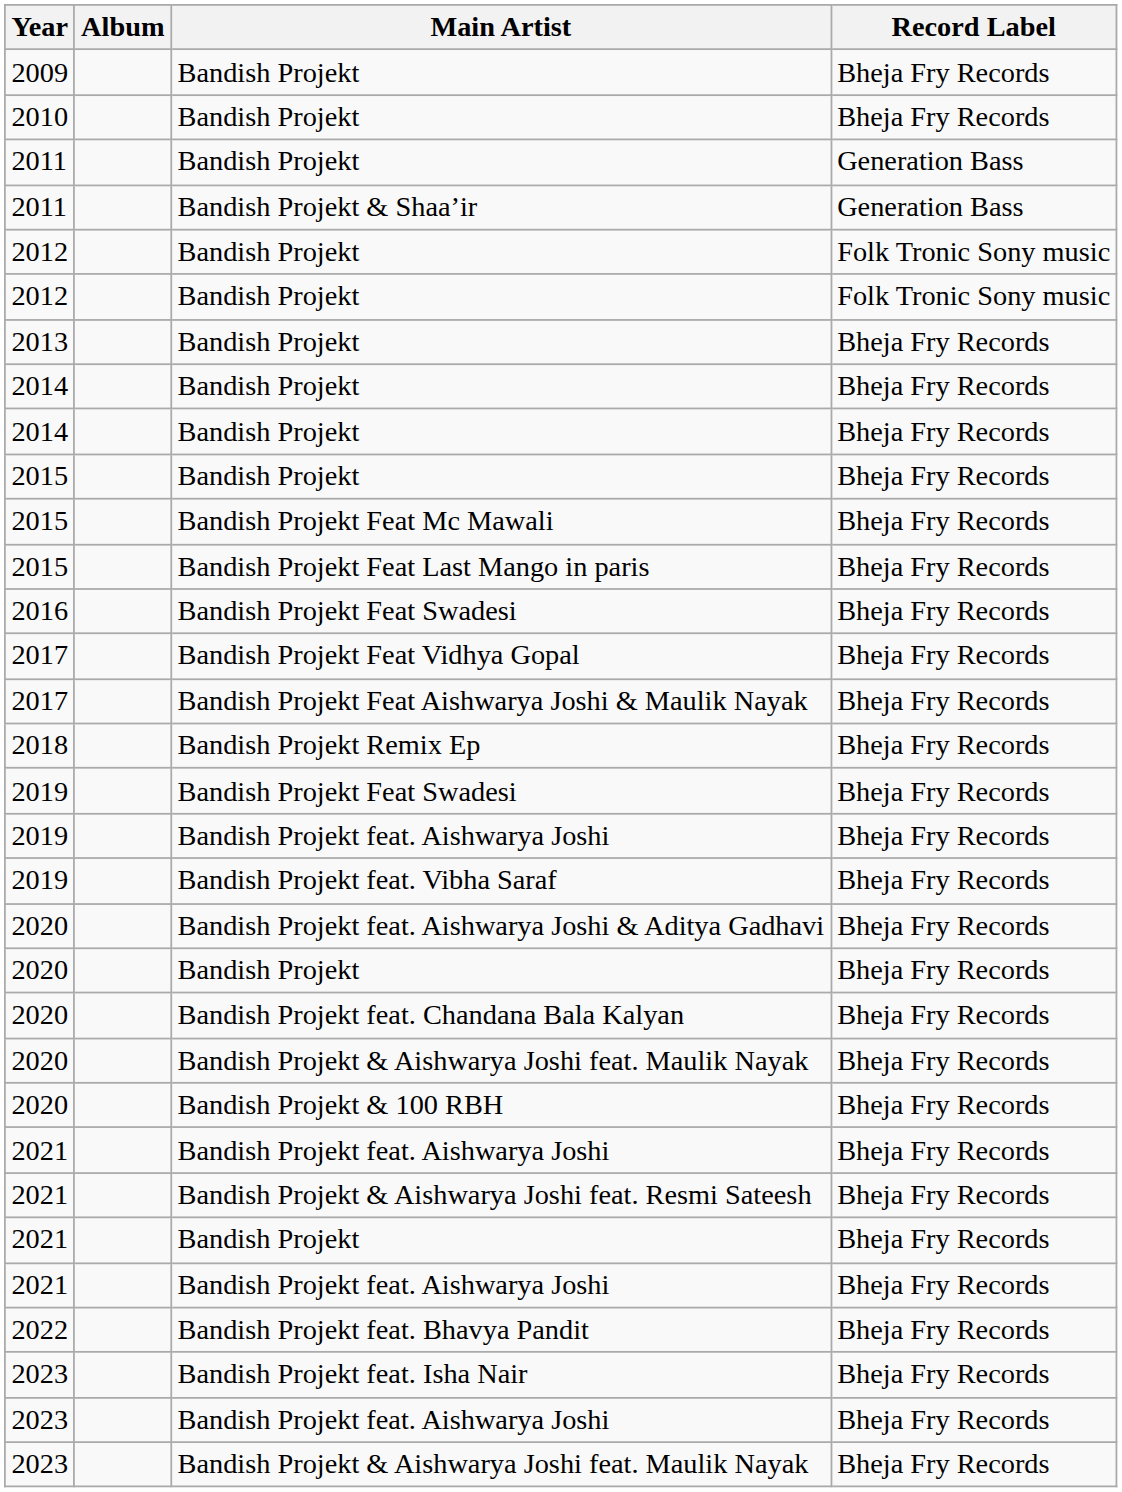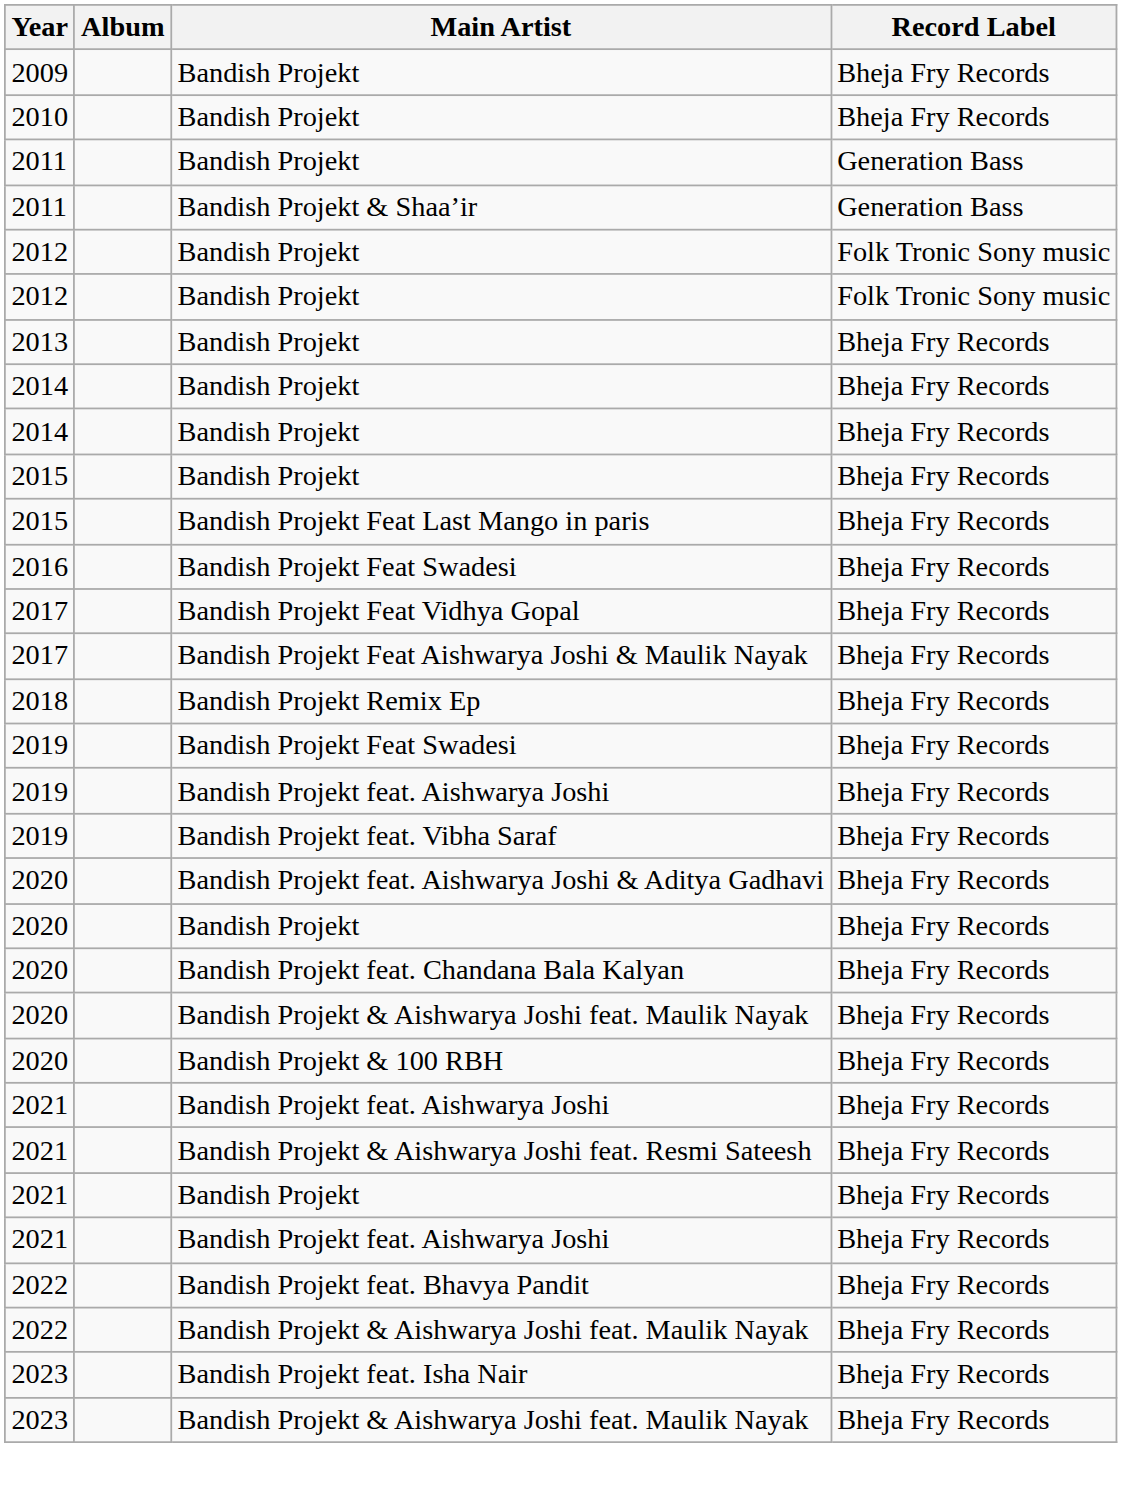 <table class="wikitable">
 <tr>
 <th>Year</th>
 <th>Album</th>
 <th>Main Artist</th>
 <th>Record Label</th>
 </tr>
 <tr>
 <td>2009</td>
 <td></td>
 <td>Bandish Projekt</td>
 <td>Bheja Fry Records</td>
 </tr>
 <tr>
 <td>2010</td>
 <td></td>
 <td>Bandish Projekt</td>
 <td>Bheja Fry Records</td>
 </tr>
 <tr>
 <td>2011</td>
 <td></td>
 <td>Bandish Projekt</td>
 <td>Generation Bass</td>
 </tr>
 <tr>
 <td>2011</td>
 <td></td>
 <td>Bandish Projekt & Shaa’ir</td>
 <td>Generation Bass</td>
 </tr>
 <tr>
 <td>2012</td>
 <td></td>
 <td>Bandish Projekt</td>
 <td>Folk Tronic Sony music</td>
 </tr>
 <tr>
 <td>2012</td>
 <td></td>
 <td>Bandish Projekt</td>
 <td>Folk Tronic Sony music</td>
 </tr>
 <tr>
 <td>2013</td>
 <td></td>
 <td>Bandish Projekt</td>
 <td>Bheja Fry Records</td>
 </tr>
 <tr>
 <td>2014</td>
 <td></td>
 <td>Bandish Projekt</td>
 <td>Bheja Fry Records</td>
 </tr>
 <tr>
 <td>2014</td>
 <td></td>
 <td>Bandish Projekt</td>
 <td>Bheja Fry Records</td>
 </tr>
 <tr>
 <td>2015</td>
 <td></td>
 <td>Bandish Projekt</td>
-<td>Bheja Fry Records</td>
-</tr>
-<tr>
-<td>2015</td>
-<td></td>
-<td>Bandish Projekt Feat Mc Mawali</td>
 <td>Bheja Fry Records</td>
 </tr>
 <tr>
 <td>2015</td>
 <td></td>
 <td>Bandish Projekt Feat Last Mango in paris</td>
 <td>Bheja Fry Records</td>
 </tr>
 <tr>
 <td>2016</td>
 <td></td>
 <td>Bandish Projekt Feat Swadesi</td>
 <td>Bheja Fry Records</td>
 </tr>
 <tr>
 <td>2017</td>
 <td></td>
 <td>Bandish Projekt Feat Vidhya Gopal</td>
 <td>Bheja Fry Records</td>
 </tr>
 <tr>
 <td>2017</td>
 <td></td>
 <td>Bandish Projekt Feat Aishwarya Joshi & Maulik Nayak</td>
 <td>Bheja Fry Records</td>
 </tr>
 <tr>
 <td>2018</td>
 <td></td>
 <td>Bandish Projekt Remix Ep</td>
 <td>Bheja Fry Records</td>
 </tr>
 <tr>
 <td>2019</td>
 <td></td>
 <td>Bandish Projekt Feat Swadesi</td>
 <td>Bheja Fry Records</td>
 </tr>
 <tr>
 <td>2019</td>
 <td></td>
 <td>Bandish Projekt feat. Aishwarya Joshi</td>
 <td>Bheja Fry Records</td>
 </tr>
 <tr>
 <td>2019</td>
 <td></td>
 <td>Bandish Projekt feat. Vibha Saraf</td>
 <td>Bheja Fry Records</td>
 </tr>
 <tr>
 <td>2020</td>
 <td></td>
 <td>Bandish Projekt feat. Aishwarya Joshi & Aditya Gadhavi</td>
 <td>Bheja Fry Records</td>
 </tr>
 <tr>
 <td>2020</td>
 <td></td>
 <td>Bandish Projekt</td>
 <td>Bheja Fry Records</td>
 </tr>
 <tr>
 <td>2020</td>
 <td></td>
 <td>Bandish Projekt feat. Chandana Bala Kalyan</td>
 <td>Bheja Fry Records</td>
 </tr>
 <tr>
 <td>2020</td>
 <td></td>
 <td>Bandish Projekt & Aishwarya Joshi feat. Maulik Nayak</td>
 <td>Bheja Fry Records</td>
 </tr>
 <tr>
 <td>2020</td>
 <td></td>
 <td>Bandish Projekt & 100 RBH</td>
 <td>Bheja Fry Records</td>
 </tr>
 <tr>
 <td>2021</td>
 <td></td>
 <td>Bandish Projekt feat. Aishwarya Joshi</td>
 <td>Bheja Fry Records</td>
 </tr>
 <tr>
 <td>2021</td>
 <td></td>
 <td>Bandish Projekt & Aishwarya Joshi feat. Resmi Sateesh</td>
 <td>Bheja Fry Records</td>
 </tr>
 <tr>
 <td>2021</td>
 <td></td>
 <td>Bandish Projekt</td>
 <td>Bheja Fry Records</td>
 </tr>
 <tr>
 <td>2021</td>
 <td></td>
 <td>Bandish Projekt feat. Aishwarya Joshi</td>
 <td>Bheja Fry Records</td>
 </tr>
 <tr>
 <td>2022</td>
 <td></td>
 <td>Bandish Projekt feat. Bhavya Pandit</td>
 <td>Bheja Fry Records</td>
 </tr>
 <tr>
-<td>2023</td>
+<td>2022</td>
 <td></td>
-<td>Bandish Projekt feat. Isha Nair</td>
+<td>Bandish Projekt & Aishwarya Joshi feat. Maulik Nayak</td>
 <td>Bheja Fry Records</td>
 </tr>
 <tr>
 <td>2023</td>
 <td></td>
-<td>Bandish Projekt feat. Aishwarya Joshi</td>
+<td>Bandish Projekt feat. Isha Nair</td>
 <td>Bheja Fry Records</td>
 </tr>
 <tr>
 <td>2023</td>
 <td></td>
 <td>Bandish Projekt & Aishwarya Joshi feat. Maulik Nayak</td>
 <td>Bheja Fry Records</td>
 </tr>
 </table>
